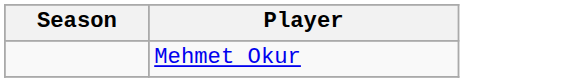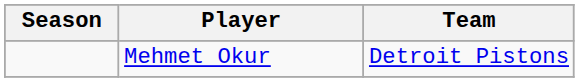 <table class="wikitable sortable" style="font-size:95%">
 <tr>
 <th bgcolor="#efefef" width="20%">Season</th>
 <th bgcolor="#efefef" width="43%">Player</th>
+<th bgcolor="#efefef" width="37%">Team</th>
 </tr>
 <tr>
 <td></td>
 <td><a href='#'>Mehmet Okur</a></td>
+<td><a href='#'>Detroit Pistons</a></td>
 </tr>
 </table>
